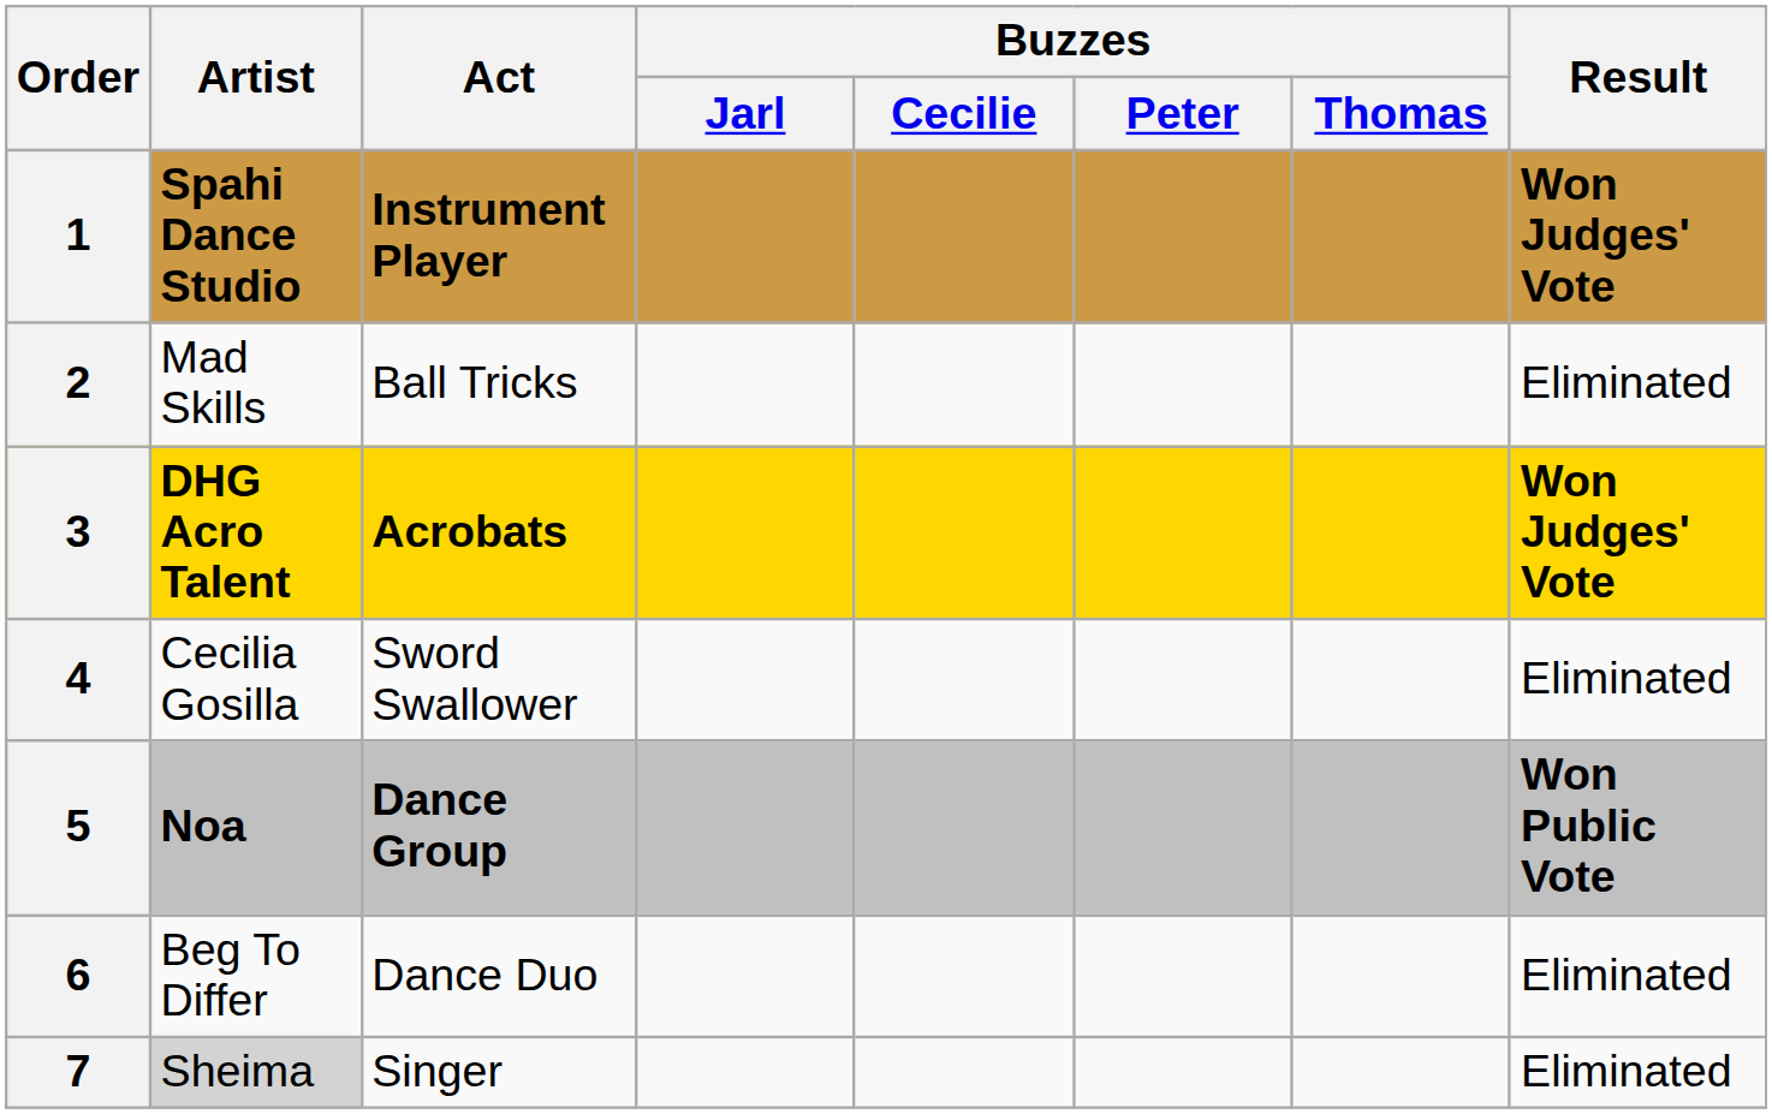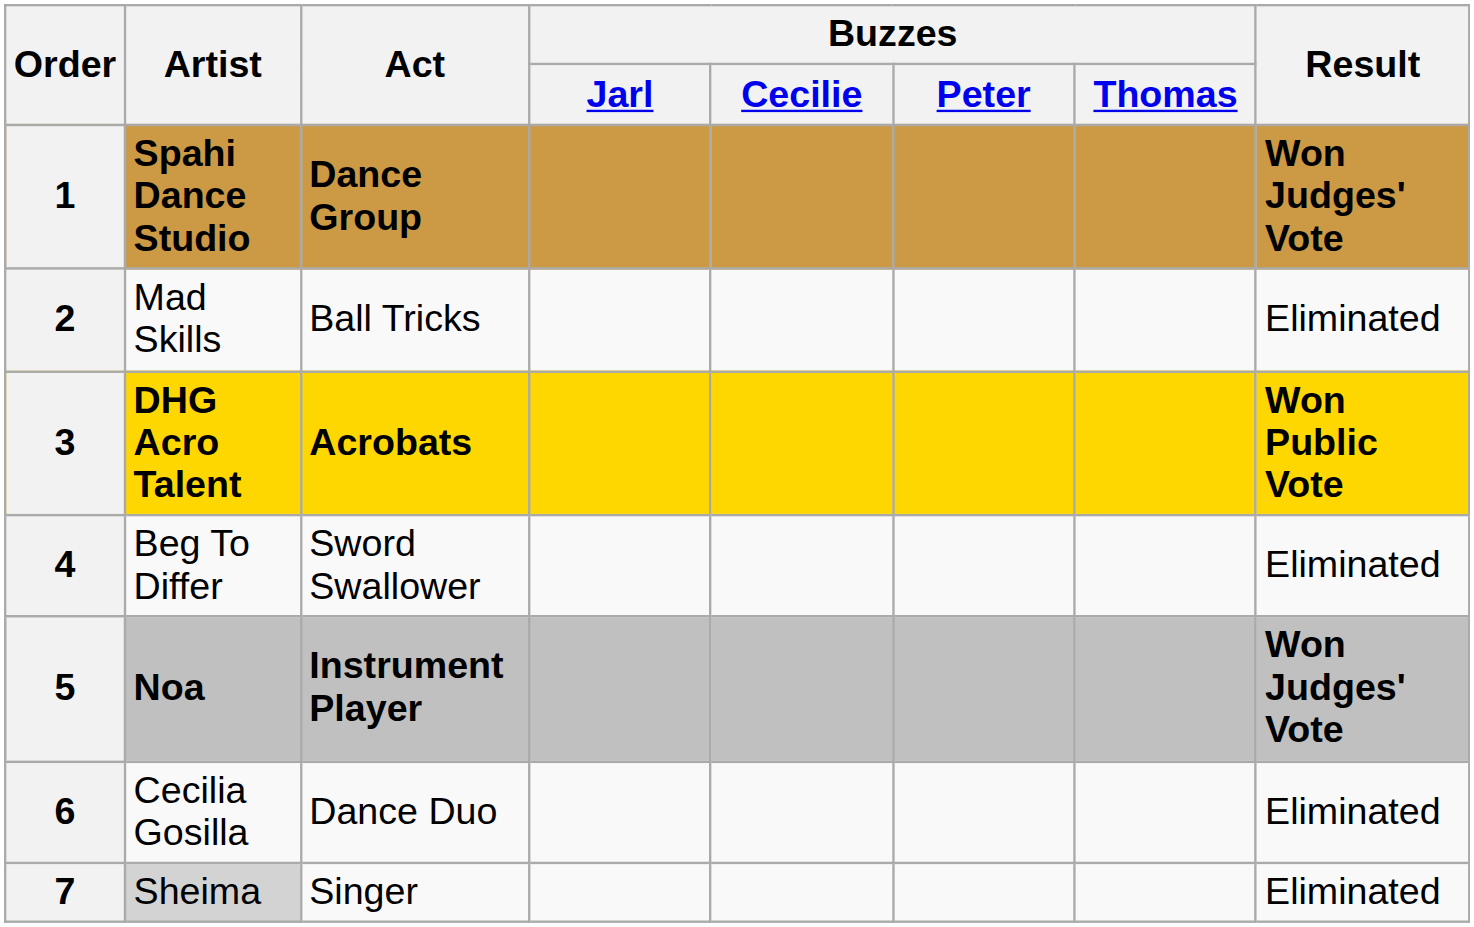 <table class="wikitable sortable" width="100%">
 <tr>
 <th rowspan="2">Order</th>
 <th rowspan="2" class="unsortable">Artist</th>
 <th rowspan="2" class="unsortable">Act</th>
 <th colspan="4" class="unsortable">Buzzes</th>
 <th rowspan="2">Result</th>
 </tr>
 <tr>
 <th width="70"><a href='#'>Jarl</a></th>
 <th width="70"><a href='#'>Cecilie</a></th>
 <th width="70"><a href='#'>Peter</a></th>
 <th width="70"><a href='#'>Thomas</a></th>
 </tr>
 <tr style="background:#c94;">
 <th>1</th>
 <td><strong>Spahi Dance Studio</strong></td>
-<td><strong>Instrument Player</strong></td>
+<td><strong>Dance Group</strong></td>
 <td></td>
 <td></td>
 <td></td>
 <td></td>
 <td><strong>Won Judges' Vote</strong></td>
 </tr>
 <tr>
 <th>2</th>
 <td>Mad Skills</td>
 <td>Ball Tricks</td>
 <td></td>
 <td></td>
 <td></td>
 <td></td>
 <td>Eliminated</td>
 </tr>
 <tr style="background:gold;">
 <th>3</th>
 <td><strong>DHG Acro Talent</strong></td>
 <td><strong>Acrobats</strong></td>
 <td></td>
 <td></td>
 <td></td>
 <td></td>
-<td><strong>Won Judges' Vote</strong></td>
+<td><strong>Won Public Vote</strong></td>
 </tr>
 <tr>
 <th>4</th>
-<td>Cecilia Gosilla</td>
+<td>Beg To Differ</td>
 <td>Sword Swallower</td>
 <td></td>
 <td></td>
 <td></td>
 <td></td>
 <td>Eliminated</td>
 </tr>
 <tr style="background:silver;">
 <th>5</th>
 <td><strong>Noa</strong></td>
-<td><strong>Dance Group</strong></td>
+<td><strong>Instrument Player</strong></td>
 <td align="center"></td>
 <td align="center"></td>
 <td align="center"></td>
 <td></td>
-<td><strong>Won Public Vote</strong></td>
+<td><strong>Won Judges' Vote</strong></td>
 </tr>
 <tr>
 <th>6</th>
-<td>Beg To Differ</td>
+<td>Cecilia Gosilla</td>
 <td>Dance Duo</td>
 <td></td>
 <td></td>
 <td></td>
 <td></td>
 <td>Eliminated</td>
 </tr>
 <tr>
 <th>7</th>
 <td style="background: lightgrey;">Sheima </td>
 <td>Singer</td>
 <td></td>
 <td></td>
 <td></td>
 <td></td>
 <td>Eliminated</td>
 </tr>
 </table>
